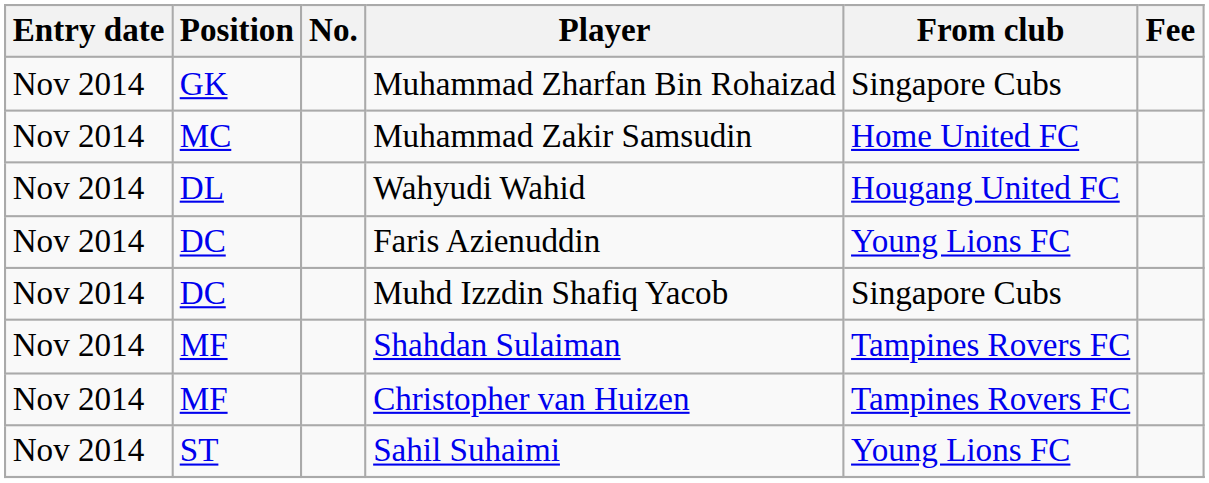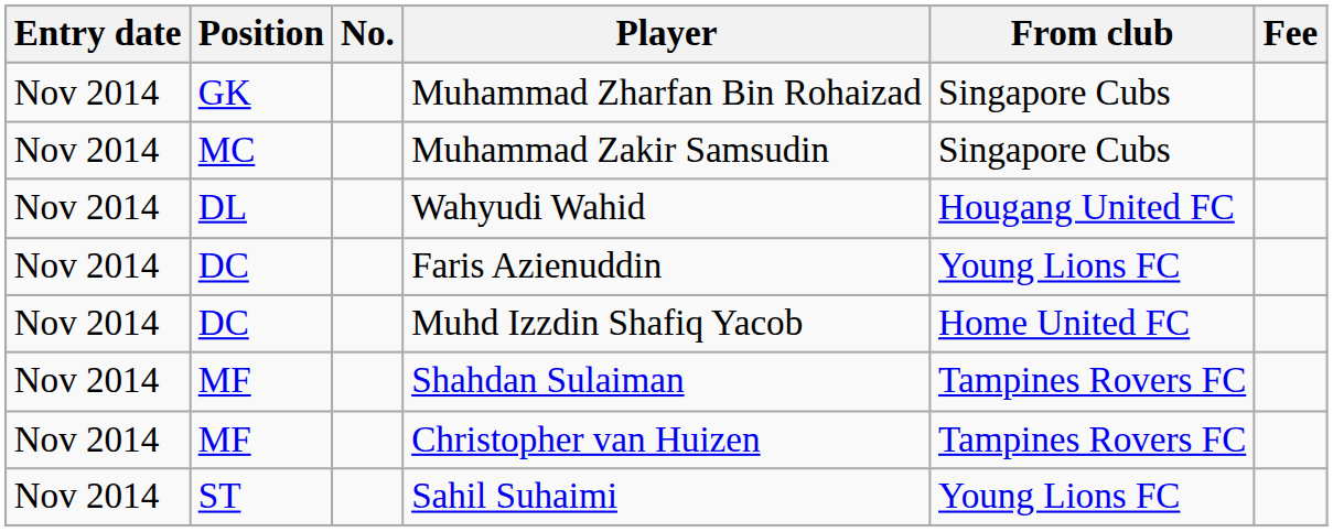 <table class="wikitable sortable">
 <tr>
 <th>Entry date</th>
 <th>Position</th>
 <th>No.</th>
 <th>Player</th>
 <th>From club</th>
 <th>Fee</th>
 </tr>
 <tr>
 <td>Nov 2014</td>
 <td><a href='#'>GK</a></td>
 <td></td>
 <td> Muhammad Zharfan Bin Rohaizad</td>
 <td> Singapore Cubs</td>
 <td></td>
 </tr>
 <tr>
 <td>Nov 2014</td>
 <td><a href='#'>MC</a></td>
 <td></td>
 <td> Muhammad Zakir Samsudin</td>
-<td> <a href='#'>Home United FC</a></td>
+<td> Singapore Cubs</td>
 <td></td>
 </tr>
 <tr>
 <td>Nov 2014</td>
 <td><a href='#'>DL</a></td>
 <td></td>
 <td> Wahyudi Wahid</td>
 <td> <a href='#'>Hougang United FC</a></td>
 <td></td>
 </tr>
 <tr>
 <td>Nov 2014</td>
 <td><a href='#'>DC</a></td>
 <td></td>
 <td> Faris Azienuddin</td>
 <td> <a href='#'>Young Lions FC</a></td>
 <td></td>
 </tr>
 <tr>
 <td>Nov 2014</td>
 <td><a href='#'>DC</a></td>
 <td></td>
 <td> Muhd Izzdin Shafiq Yacob</td>
-<td> Singapore Cubs</td>
+<td> <a href='#'>Home United FC</a></td>
 <td></td>
 </tr>
 <tr>
 <td>Nov 2014</td>
 <td><a href='#'>MF</a></td>
 <td></td>
 <td> <a href='#'>Shahdan Sulaiman</a></td>
 <td> <a href='#'>Tampines Rovers FC</a></td>
 <td></td>
 </tr>
 <tr>
 <td>Nov 2014</td>
 <td><a href='#'>MF</a></td>
 <td></td>
 <td> <a href='#'>Christopher van Huizen</a></td>
 <td> <a href='#'>Tampines Rovers FC</a></td>
 <td></td>
 </tr>
 <tr>
 <td>Nov 2014</td>
 <td><a href='#'>ST</a></td>
 <td></td>
 <td> <a href='#'>Sahil Suhaimi</a></td>
 <td> <a href='#'>Young Lions FC</a></td>
 <td></td>
 </tr>
 <tr>
 </tr>
 </table>
